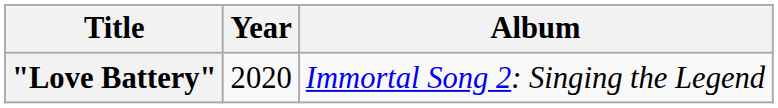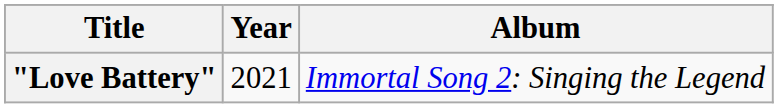 <table class="wikitable plainrowheaders" style="text-align:center;">
 <tr>
 <th scope="col">Title</th>
 <th scope="col">Year</th>
 <th scope="col">Album</th>
 </tr>
 <tr>
 <th scope="row">"Love Battery" </th>
-<td>2020</td>
+<td>2021</td>
 <td><em><a href='#'>Immortal Song 2</a>: Singing the Legend</em></td>
 </tr>
 </table>
